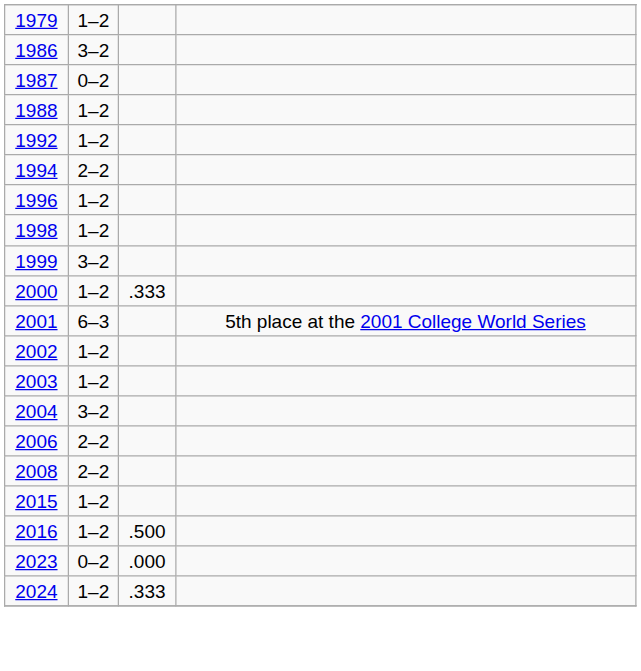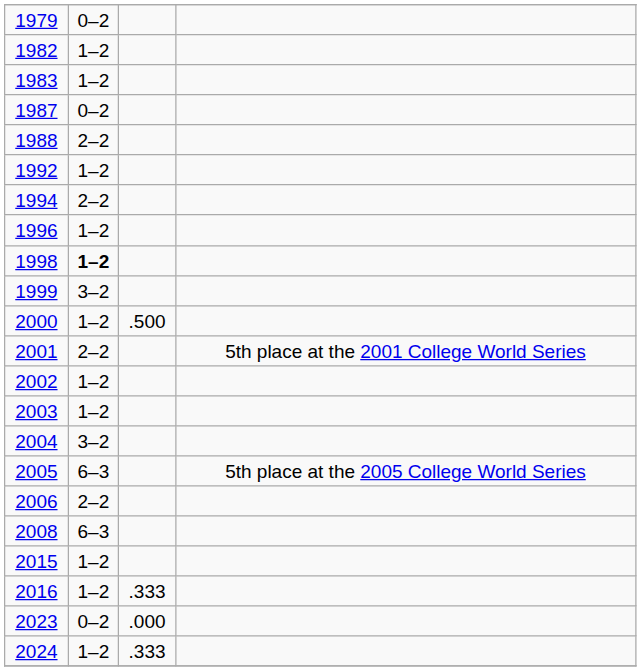 <table class="wikitable sortable" width="40%" style="text-align:center; font-size:95%">
 <tr>
 </tr>
 <tr>
 <td><a href='#'>1979</a></td>
+<td>0–2</td>
+<td></td>
+<td></td>
+</tr>
+<tr>
+<td><a href='#'>1982</a></td>
 <td>1–2</td>
 <td></td>
 <td></td>
 </tr>
 <tr>
-<td><a href='#'>1986</a></td>
-<td>3–2</td>
+<td><a href='#'>1983</a></td>
+<td>1–2</td>
 <td></td>
 <td></td>
 </tr>
 <tr>
 <td><a href='#'>1987</a></td>
 <td>0–2</td>
 <td></td>
 <td></td>
 </tr>
 <tr>
 <td><a href='#'>1988</a></td>
-<td>1–2</td>
+<td>2–2</td>
 <td></td>
 <td></td>
 </tr>
 <tr>
 <td><a href='#'>1992</a></td>
 <td>1–2</td>
 <td></td>
 <td></td>
 </tr>
 <tr>
 <td><a href='#'>1994</a></td>
 <td>2–2</td>
 <td></td>
 <td></td>
 </tr>
 <tr>
 <td><a href='#'>1996</a></td>
 <td>1–2</td>
 <td></td>
 <td></td>
 </tr>
 <tr>
 <td><a href='#'>1998</a></td>
-<td>1–2</td>
+<td><strong>1–2</strong></td>
 <td></td>
 <td></td>
 </tr>
 <tr>
 <td><a href='#'>1999</a></td>
 <td>3–2</td>
 <td></td>
 <td></td>
 </tr>
 <tr>
 <td><a href='#'>2000</a></td>
 <td>1–2</td>
-<td>.333</td>
+<td>.500</td>
 <td></td>
 </tr>
 <tr>
 <td><a href='#'>2001</a></td>
-<td>6–3</td>
+<td>2–2</td>
 <td></td>
 <td>5th place at the <a href='#'>2001 College World Series</a></td>
 </tr>
 <tr>
 <td><a href='#'>2002</a></td>
 <td>1–2</td>
 <td></td>
 <td></td>
 </tr>
 <tr>
 <td><a href='#'>2003</a></td>
 <td>1–2</td>
 <td></td>
 <td></td>
 </tr>
 <tr>
 <td><a href='#'>2004</a></td>
 <td>3–2</td>
 <td></td>
 <td></td>
 </tr>
+<tr>
+<td><a href='#'>2005</a></td>
+<td>6–3</td>
+<td></td>
+<td>5th place at the <a href='#'>2005 College World Series</a></td>
+</tr>
 <tr align="center">
 <td><a href='#'>2006</a></td>
 <td>2–2</td>
 <td></td>
 <td></td>
 </tr>
 <tr>
 <td><a href='#'>2008</a></td>
-<td>2–2</td>
+<td>6–3</td>
 <td></td>
 <td></td>
 </tr>
 <tr>
 <td><a href='#'>2015</a></td>
 <td>1–2</td>
 <td></td>
 <td></td>
 </tr>
 <tr>
 <td><a href='#'>2016</a></td>
 <td>1–2</td>
-<td>.500</td>
+<td>.333</td>
 <td></td>
 </tr>
 <tr>
 <td><a href='#'>2023</a></td>
 <td>0–2</td>
 <td>.000</td>
 <td></td>
 </tr>
 <tr>
 <td><a href='#'>2024</a></td>
 <td>1–2</td>
 <td>.333</td>
 <td></td>
 </tr>
 <tr>
 </tr>
 </table>
